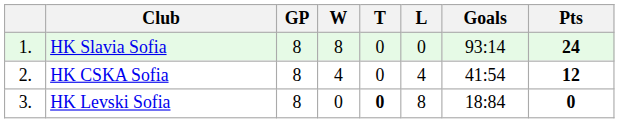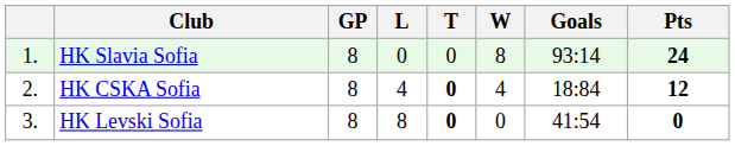 <table class="wikitable">
 <tr>
 <th width="30"></th>
 <th width="200">Club</th>
 <th width="30">GP</th>
+<th width="30">L</th>
+<th width="30">T</th>
 <th width="30">W</th>
-<th width="30">T</th>
-<th width="30">L</th>
 <th width="70">Goals</th>
 <th width="70">Pts</th>
 </tr>
 <tr bgcolor="#e6fae6" align="center">
 <td>1.</td>
 <td align="left"><a href='#'>HK Slavia Sofia</a></td>
 <td>8</td>
-<td>8</td>
 <td>0</td>
 <td>0</td>
+<td>8</td>
 <td>93:14</td>
 <td><strong>24</strong></td>
 </tr>
 <tr bgcolor="#FFFFFF" align="center">
 <td>2.</td>
 <td align="left"><a href='#'>HK CSKA Sofia</a></td>
 <td>8</td>
 <td>4</td>
-<td>0</td>
+<td><strong>0</strong></td>
 <td>4</td>
-<td>41:54</td>
+<td>18:84</td>
 <td><strong>12</strong></td>
 </tr>
 <tr bgcolor="#FFFFFF" align="center">
 <td>3.</td>
 <td align="left"><a href='#'>HK Levski Sofia</a></td>
 <td>8</td>
+<td>8</td>
+<td><strong>0</strong></td>
 <td>0</td>
-<td><strong>0</strong></td>
-<td>8</td>
-<td>18:84</td>
+<td>41:54</td>
 <td><strong>0</strong></td>
 </tr>
 </table>
